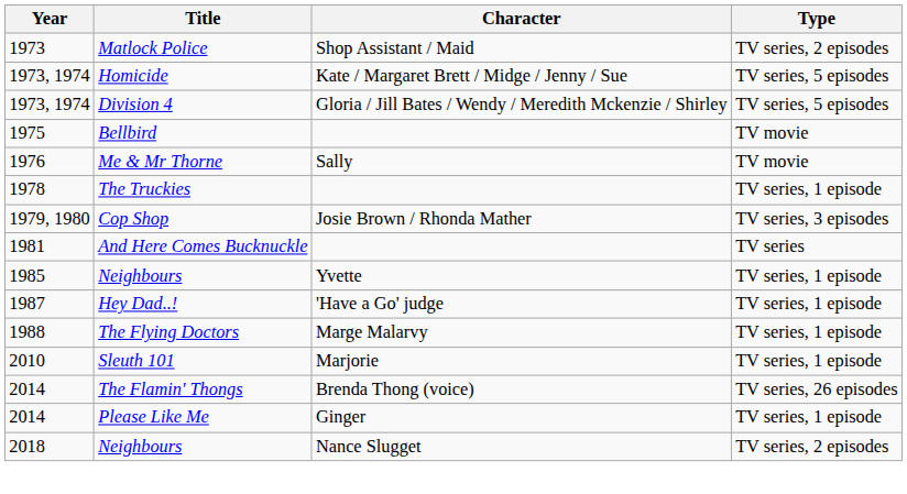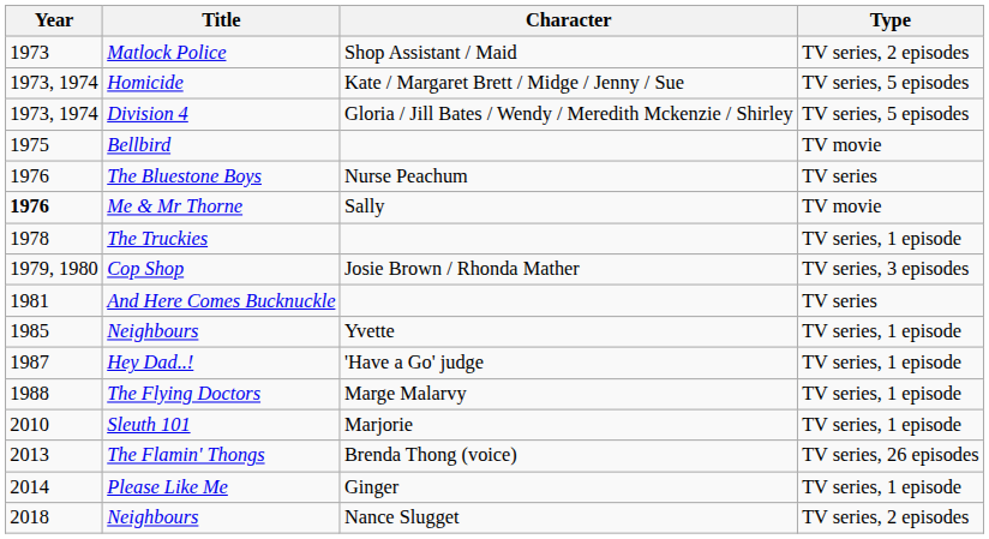 <table class="wikitable">
 <tr>
 <th>Year</th>
 <th>Title</th>
 <th>Character</th>
 <th>Type</th>
 </tr>
 <tr>
 <td>1973</td>
 <td><em><a href='#'>Matlock Police</a></em></td>
 <td>Shop Assistant / Maid</td>
 <td>TV series, 2 episodes</td>
 </tr>
 <tr>
 <td>1973, 1974</td>
 <td><em><a href='#'>Homicide</a></em></td>
 <td>Kate / Margaret Brett / Midge / Jenny / Sue</td>
 <td>TV series, 5 episodes</td>
 </tr>
 <tr>
 <td>1973, 1974</td>
 <td><em><a href='#'>Division 4</a></em></td>
 <td>Gloria / Jill Bates / Wendy / Meredith Mckenzie / Shirley</td>
 <td>TV series, 5 episodes</td>
 </tr>
 <tr>
 <td>1975</td>
 <td><em><a href='#'>Bellbird</a></em></td>
 <td></td>
 <td>TV movie</td>
 </tr>
 <tr>
 <td>1976</td>
+<td><em><a href='#'>The Bluestone Boys</a></em></td>
+<td>Nurse Peachum</td>
+<td>TV series</td>
+</tr>
+<tr>
+<td><strong>1976</strong></td>
 <td><em><a href='#'>Me & Mr Thorne</a></em></td>
 <td>Sally</td>
 <td>TV movie</td>
 </tr>
 <tr>
 <td>1978</td>
 <td><em><a href='#'>The Truckies</a></em></td>
 <td></td>
 <td>TV series, 1 episode</td>
 </tr>
 <tr>
 <td>1979, 1980</td>
 <td><em><a href='#'>Cop Shop</a></em></td>
 <td>Josie Brown / Rhonda Mather</td>
 <td>TV series, 3 episodes</td>
 </tr>
 <tr>
 <td>1981</td>
 <td><em><a href='#'>And Here Comes Bucknuckle</a></em></td>
 <td></td>
 <td>TV series</td>
 </tr>
 <tr>
 <td>1985</td>
 <td><em><a href='#'>Neighbours</a></em></td>
 <td>Yvette</td>
 <td>TV series, 1 episode</td>
 </tr>
 <tr>
 <td>1987</td>
 <td><em><a href='#'>Hey Dad..!</a></em></td>
 <td>'Have a Go' judge</td>
 <td>TV series, 1 episode</td>
 </tr>
 <tr>
 <td>1988</td>
 <td><em><a href='#'>The Flying Doctors</a></em></td>
 <td>Marge Malarvy</td>
 <td>TV series, 1 episode</td>
 </tr>
 <tr>
 <td>2010</td>
 <td><em><a href='#'>Sleuth 101</a></em></td>
 <td>Marjorie</td>
 <td>TV series, 1 episode</td>
 </tr>
 <tr>
-<td>2014</td>
+<td>2013</td>
 <td><em><a href='#'>The Flamin' Thongs</a></em></td>
 <td>Brenda Thong (voice)</td>
 <td>TV series, 26 episodes</td>
 </tr>
 <tr>
 <td>2014</td>
 <td><em><a href='#'>Please Like Me</a></em></td>
 <td>Ginger</td>
 <td>TV series, 1 episode</td>
 </tr>
 <tr>
 <td>2018</td>
 <td><em><a href='#'>Neighbours</a></em></td>
 <td>Nance Slugget</td>
 <td>TV series, 2 episodes</td>
 </tr>
 </table>
